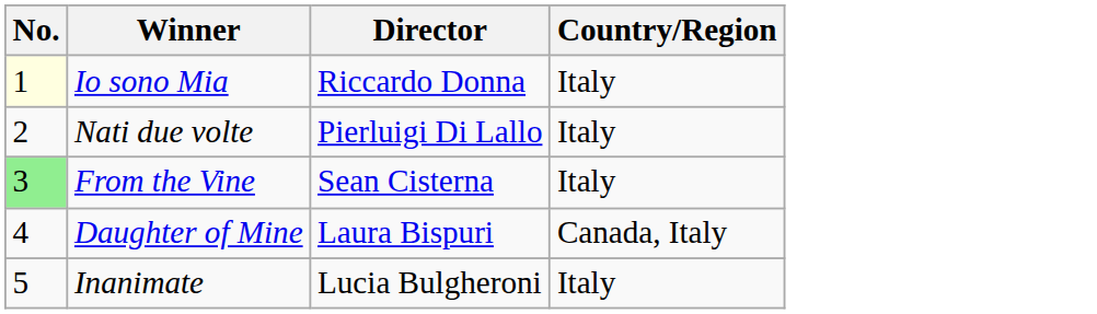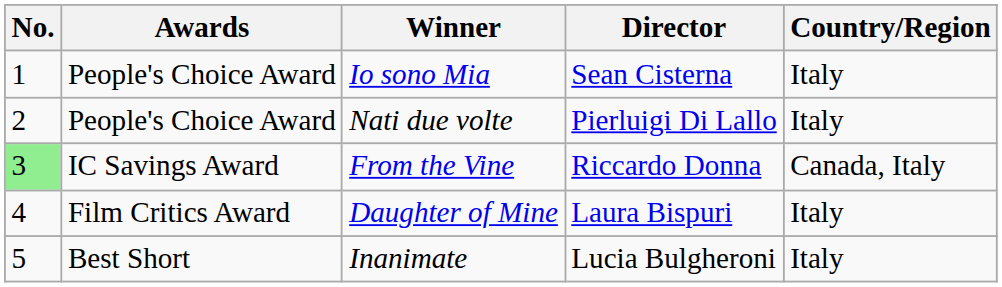 <table class="wikitable">
 <tr>
 <th>No.</th>
+<th>Awards</th>
 <th>Winner</th>
 <th>Director</th>
 <th>Country/Region</th>
 </tr>
 <tr>
-<td style="background: lightyellow;">1</td>
+<td>1</td>
+<td>People's Choice Award</td>
 <td><em><a href='#'>Io sono Mia</a></em></td>
-<td><a href='#'>Riccardo Donna</a></td>
+<td><a href='#'>Sean Cisterna</a></td>
 <td>Italy</td>
 </tr>
 <tr>
 <td>2</td>
+<td>People's Choice Award</td>
 <td><em>Nati due volte</em></td>
 <td><a href='#'>Pierluigi Di Lallo</a></td>
 <td>Italy</td>
 </tr>
 <tr>
 <td style="background: lightgreen;">3</td>
+<td>IC Savings Award</td>
 <td><em><a href='#'>From the Vine</a></em></td>
-<td><a href='#'>Sean Cisterna</a></td>
+<td><a href='#'>Riccardo Donna</a></td>
+<td>Canada, Italy</td>
+</tr>
+<tr>
+<td>4</td>
+<td>Film Critics Award</td>
+<td><em><a href='#'>Daughter of Mine</a></em></td>
+<td><a href='#'>Laura Bispuri</a></td>
 <td>Italy</td>
 </tr>
 <tr>
-<td>4</td>
-<td><em><a href='#'>Daughter of Mine</a></em></td>
-<td><a href='#'>Laura Bispuri</a></td>
-<td>Canada, Italy</td>
-</tr>
-<tr>
 <td>5</td>
+<td>Best Short</td>
 <td><em>Inanimate</em></td>
 <td>Lucia Bulgheroni</td>
 <td>Italy</td>
 </tr>
 </table>
